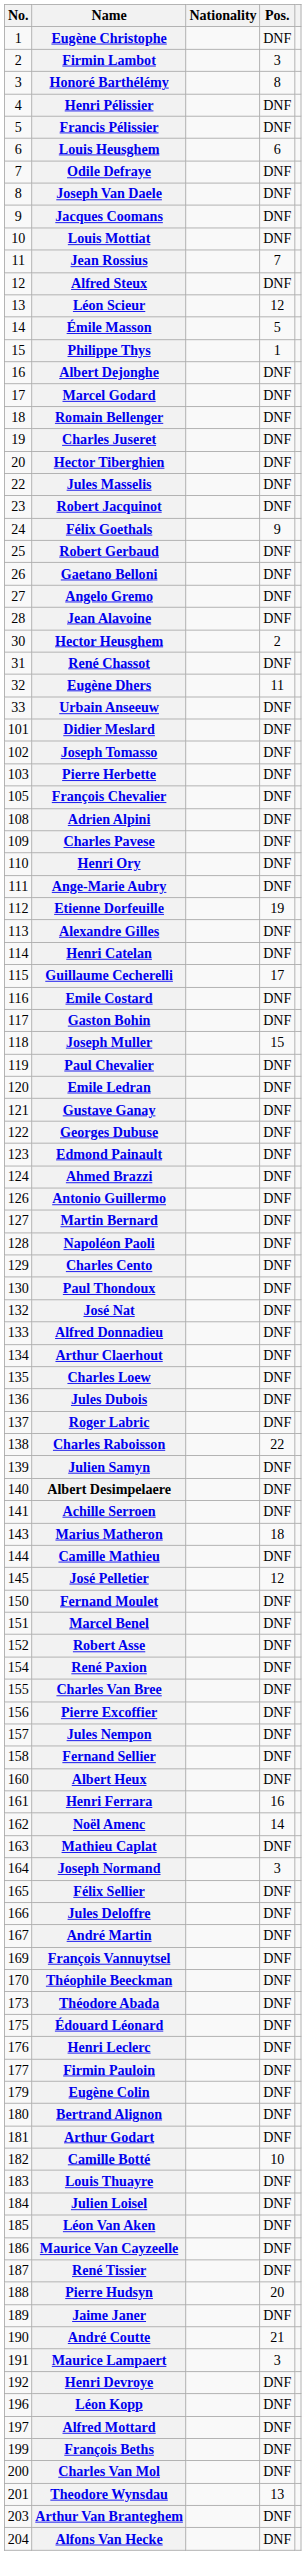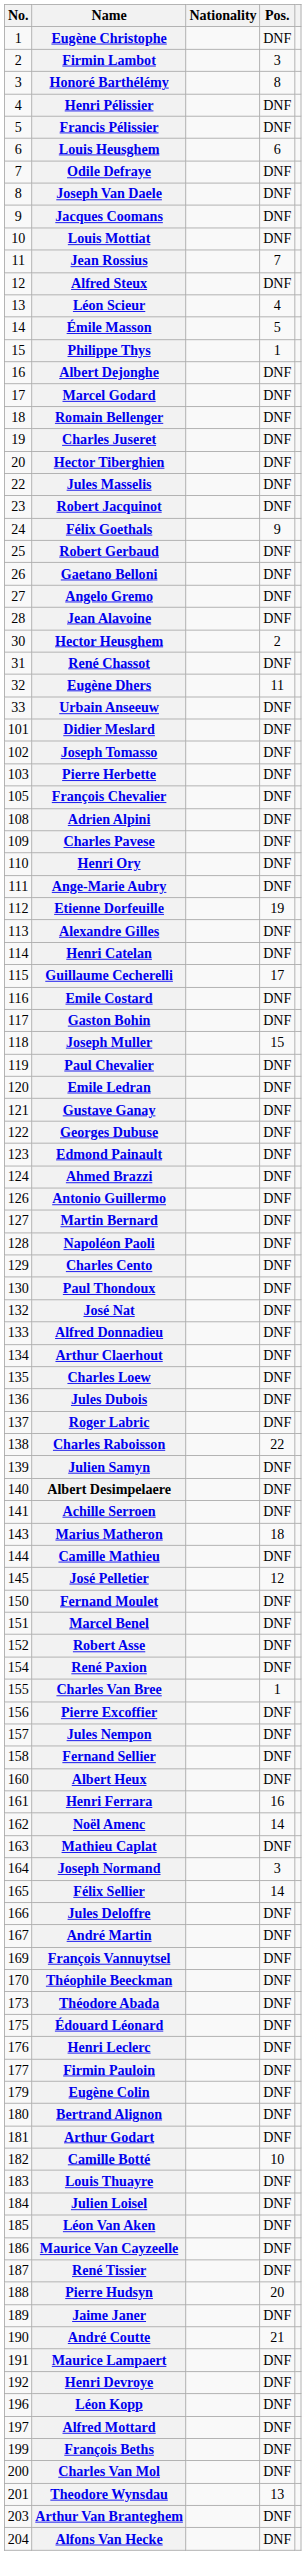 <table class="wikitable plainrowheaders sortable">
 <tr>
 <th scope="col">No.</th>
 <th scope="col">Name</th>
 <th scope="col">Nationality</th>
 <th scope="col" data-sort-type="number">Pos.</th>
 <th scope="col" class="unsortable"></th>
 </tr>
 <tr>
 <td style="text-align:center;">1</td>
 <th scope="row"><a href='#'>Eugène Christophe</a></th>
 <td></td>
 <td style="text-align:center;" data-sort-value="23">DNF</td>
 <td style="text-align:center;"></td>
 </tr>
 <tr>
 <td style="text-align:center;">2</td>
 <th scope="row"><a href='#'>Firmin Lambot</a></th>
 <td></td>
 <td style="text-align:center;" data-sort-value="3">3</td>
 <td style="text-align:center;"></td>
 </tr>
 <tr>
 <td style="text-align:center;">3</td>
 <th scope="row"><a href='#'>Honoré Barthélémy</a></th>
 <td></td>
 <td style="text-align:center;" data-sort-value="8">8</td>
 <td style="text-align:center;"></td>
 </tr>
 <tr>
 <td style="text-align:center;">4</td>
 <th scope="row"><a href='#'>Henri Pélissier</a></th>
 <td></td>
 <td style="text-align:center;" data-sort-value="23">DNF</td>
 <td style="text-align:center;"></td>
 </tr>
 <tr>
 <td style="text-align:center;">5</td>
 <th scope="row"><a href='#'>Francis Pélissier</a></th>
 <td></td>
 <td style="text-align:center;" data-sort-value="23">DNF</td>
 <td style="text-align:center;"></td>
 </tr>
 <tr>
 <td style="text-align:center;">6</td>
 <th scope="row"><a href='#'>Louis Heusghem</a></th>
 <td></td>
 <td style="text-align:center;" data-sort-value="6">6</td>
 <td style="text-align:center;"></td>
 </tr>
 <tr>
 <td style="text-align:center;">7</td>
 <th scope="row"><a href='#'>Odile Defraye</a></th>
 <td></td>
 <td style="text-align:center;" data-sort-value="23">DNF</td>
 <td style="text-align:center;"></td>
 </tr>
 <tr>
 <td style="text-align:center;">8</td>
 <th scope="row"><a href='#'>Joseph Van Daele</a></th>
 <td></td>
 <td style="text-align:center;" data-sort-value="23">DNF</td>
 <td style="text-align:center;"></td>
 </tr>
 <tr>
 <td style="text-align:center;">9</td>
 <th scope="row"><a href='#'>Jacques Coomans</a></th>
 <td></td>
 <td style="text-align:center;" data-sort-value="23">DNF</td>
 <td style="text-align:center;"></td>
 </tr>
 <tr>
 <td style="text-align:center;">10</td>
 <th scope="row"><a href='#'>Louis Mottiat</a></th>
 <td></td>
 <td style="text-align:center;" data-sort-value="23">DNF</td>
 <td style="text-align:center;"></td>
 </tr>
 <tr>
 <td style="text-align:center;">11</td>
 <th scope="row"><a href='#'>Jean Rossius</a></th>
 <td></td>
 <td style="text-align:center;" data-sort-value="7">7</td>
 <td style="text-align:center;"></td>
 </tr>
 <tr>
 <td style="text-align:center;">12</td>
 <th scope="row"><a href='#'>Alfred Steux</a></th>
 <td></td>
 <td style="text-align:center;" data-sort-value="23">DNF</td>
 <td style="text-align:center;"></td>
 </tr>
 <tr>
 <td style="text-align:center;">13</td>
 <th scope="row"><a href='#'>Léon Scieur</a></th>
 <td></td>
-<td style="text-align:center;" data-sort-value="12">12</td>
+<td style="text-align:center;" data-sort-value="4">4</td>
 <td style="text-align:center;"></td>
 </tr>
 <tr>
 <td style="text-align:center;">14</td>
 <th scope="row"><a href='#'>Émile Masson</a></th>
 <td></td>
 <td style="text-align:center;" data-sort-value="5">5</td>
 <td style="text-align:center;"></td>
 </tr>
 <tr>
 <td style="text-align:center;">15</td>
 <th scope="row"><a href='#'>Philippe Thys</a></th>
 <td></td>
 <td style="text-align:center;" data-sort-value="1">1</td>
 <td style="text-align:center;"></td>
 </tr>
 <tr>
 <td style="text-align:center;">16</td>
 <th scope="row"><a href='#'>Albert Dejonghe</a></th>
 <td></td>
 <td style="text-align:center;" data-sort-value="23">DNF</td>
 <td style="text-align:center;"></td>
 </tr>
 <tr>
 <td style="text-align:center;">17</td>
 <th scope="row"><a href='#'>Marcel Godard</a></th>
 <td></td>
 <td style="text-align:center;" data-sort-value="23">DNF</td>
 <td style="text-align:center;"></td>
 </tr>
 <tr>
 <td style="text-align:center;">18</td>
 <th scope="row"><a href='#'>Romain Bellenger</a></th>
 <td></td>
 <td style="text-align:center;" data-sort-value="23">DNF</td>
 <td style="text-align:center;"></td>
 </tr>
 <tr>
 <td style="text-align:center;">19</td>
 <th scope="row"><a href='#'>Charles Juseret</a></th>
 <td></td>
 <td style="text-align:center;" data-sort-value="23">DNF</td>
 <td style="text-align:center;"></td>
 </tr>
 <tr>
 <td style="text-align:center;">20</td>
 <th scope="row"><a href='#'>Hector Tiberghien</a></th>
 <td></td>
 <td style="text-align:center;" data-sort-value="23">DNF</td>
 <td style="text-align:center;"></td>
 </tr>
 <tr>
 <td style="text-align:center;">22</td>
 <th scope="row"><a href='#'>Jules Masselis</a></th>
 <td></td>
 <td style="text-align:center;" data-sort-value="23">DNF</td>
 <td style="text-align:center;"></td>
 </tr>
 <tr>
 <td style="text-align:center;">23</td>
 <th scope="row"><a href='#'>Robert Jacquinot</a></th>
 <td></td>
 <td style="text-align:center;" data-sort-value="23">DNF</td>
 <td style="text-align:center;"></td>
 </tr>
 <tr>
 <td style="text-align:center;">24</td>
 <th scope="row"><a href='#'>Félix Goethals</a></th>
 <td></td>
 <td style="text-align:center;" data-sort-value="9">9</td>
 <td style="text-align:center;"></td>
 </tr>
 <tr>
 <td style="text-align:center;">25</td>
 <th scope="row"><a href='#'>Robert Gerbaud</a></th>
 <td></td>
 <td style="text-align:center;" data-sort-value="23">DNF</td>
 <td style="text-align:center;"></td>
 </tr>
 <tr>
 <td style="text-align:center;">26</td>
 <th scope="row"><a href='#'>Gaetano Belloni</a></th>
 <td></td>
 <td style="text-align:center;" data-sort-value="23">DNF</td>
 <td style="text-align:center;"></td>
 </tr>
 <tr>
 <td style="text-align:center;">27</td>
 <th scope="row"><a href='#'>Angelo Gremo</a></th>
 <td></td>
 <td style="text-align:center;" data-sort-value="23">DNF</td>
 <td style="text-align:center;"></td>
 </tr>
 <tr>
 <td style="text-align:center;">28</td>
 <th scope="row"><a href='#'>Jean Alavoine</a></th>
 <td></td>
 <td style="text-align:center;" data-sort-value="23">DNF</td>
 <td style="text-align:center;"></td>
 </tr>
 <tr>
 <td style="text-align:center;">30</td>
 <th scope="row"><a href='#'>Hector Heusghem</a></th>
 <td></td>
 <td style="text-align:center;" data-sort-value="2">2</td>
 <td style="text-align:center;"></td>
 </tr>
 <tr>
 <td style="text-align:center;">31</td>
 <th scope="row"><a href='#'>René Chassot</a></th>
 <td></td>
 <td style="text-align:center;" data-sort-value="23">DNF</td>
 <td style="text-align:center;"></td>
 </tr>
 <tr>
 <td style="text-align:center;">32</td>
 <th scope="row"><a href='#'>Eugène Dhers</a></th>
 <td></td>
 <td style="text-align:center;" data-sort-value="11">11</td>
 <td style="text-align:center;"></td>
 </tr>
 <tr>
 <td style="text-align:center;">33</td>
 <th scope="row"><a href='#'>Urbain Anseeuw</a></th>
 <td></td>
 <td style="text-align:center;" data-sort-value="23">DNF</td>
 <td style="text-align:center;"></td>
 </tr>
 <tr>
 <td style="text-align:center;">101</td>
 <th scope="row"><a href='#'>Didier Meslard</a></th>
 <td></td>
 <td style="text-align:center;" data-sort-value="23">DNF</td>
 <td style="text-align:center;"></td>
 </tr>
 <tr>
 <td style="text-align:center;">102</td>
 <th scope="row"><a href='#'>Joseph Tomasso</a></th>
 <td></td>
 <td style="text-align:center;" data-sort-value="23">DNF</td>
 <td style="text-align:center;"></td>
 </tr>
 <tr>
 <td style="text-align:center;">103</td>
 <th scope="row"><a href='#'>Pierre Herbette</a></th>
 <td></td>
 <td style="text-align:center;" data-sort-value="23">DNF</td>
 <td style="text-align:center;"></td>
 </tr>
 <tr>
 <td style="text-align:center;">105</td>
 <th scope="row"><a href='#'>François Chevalier</a></th>
 <td></td>
 <td style="text-align:center;" data-sort-value="23">DNF</td>
 <td style="text-align:center;"></td>
 </tr>
 <tr>
 <td style="text-align:center;">108</td>
 <th scope="row"><a href='#'>Adrien Alpini</a></th>
 <td></td>
 <td style="text-align:center;" data-sort-value="23">DNF</td>
 <td style="text-align:center;"></td>
 </tr>
 <tr>
 <td style="text-align:center;">109</td>
 <th scope="row"><a href='#'>Charles Pavese</a></th>
 <td></td>
 <td style="text-align:center;" data-sort-value="23">DNF</td>
 <td style="text-align:center;"></td>
 </tr>
 <tr>
 <td style="text-align:center;">110</td>
 <th scope="row"><a href='#'>Henri Ory</a></th>
 <td></td>
 <td style="text-align:center;" data-sort-value="23">DNF</td>
 <td style="text-align:center;"></td>
 </tr>
 <tr>
 <td style="text-align:center;">111</td>
 <th scope="row"><a href='#'>Ange-Marie Aubry</a></th>
 <td></td>
 <td style="text-align:center;" data-sort-value="23">DNF</td>
 <td style="text-align:center;"></td>
 </tr>
 <tr>
 <td style="text-align:center;">112</td>
 <th scope="row"><a href='#'>Etienne Dorfeuille</a></th>
 <td></td>
 <td style="text-align:center;" data-sort-value="19">19</td>
 <td style="text-align:center;"></td>
 </tr>
 <tr>
 <td style="text-align:center;">113</td>
 <th scope="row"><a href='#'>Alexandre Gilles</a></th>
 <td></td>
 <td style="text-align:center;" data-sort-value="23">DNF</td>
 <td style="text-align:center;"></td>
 </tr>
 <tr>
 <td style="text-align:center;">114</td>
 <th scope="row"><a href='#'>Henri Catelan</a></th>
 <td></td>
 <td style="text-align:center;" data-sort-value="23">DNF</td>
 <td style="text-align:center;"></td>
 </tr>
 <tr>
 <td style="text-align:center;">115</td>
 <th scope="row"><a href='#'>Guillaume Cecherelli</a></th>
 <td></td>
 <td style="text-align:center;" data-sort-value="17">17</td>
 <td style="text-align:center;"></td>
 </tr>
 <tr>
 <td style="text-align:center;">116</td>
 <th scope="row"><a href='#'>Emile Costard</a></th>
 <td></td>
 <td style="text-align:center;" data-sort-value="23">DNF</td>
 <td style="text-align:center;"></td>
 </tr>
 <tr>
 <td style="text-align:center;">117</td>
 <th scope="row"><a href='#'>Gaston Bohin</a></th>
 <td></td>
 <td style="text-align:center;" data-sort-value="23">DNF</td>
 <td style="text-align:center;"></td>
 </tr>
 <tr>
 <td style="text-align:center;">118</td>
 <th scope="row"><a href='#'>Joseph Muller</a></th>
 <td></td>
 <td style="text-align:center;" data-sort-value="15">15</td>
 <td style="text-align:center;"></td>
 </tr>
 <tr>
 <td style="text-align:center;">119</td>
 <th scope="row"><a href='#'>Paul Chevalier</a></th>
 <td></td>
 <td style="text-align:center;" data-sort-value="23">DNF</td>
 <td style="text-align:center;"></td>
 </tr>
 <tr>
 <td style="text-align:center;">120</td>
 <th scope="row"><a href='#'>Emile Ledran</a></th>
 <td></td>
 <td style="text-align:center;" data-sort-value="23">DNF</td>
 <td style="text-align:center;"></td>
 </tr>
 <tr>
 <td style="text-align:center;">121</td>
 <th scope="row"><a href='#'>Gustave Ganay</a></th>
 <td></td>
 <td style="text-align:center;" data-sort-value="23">DNF</td>
 <td style="text-align:center;"></td>
 </tr>
 <tr>
 <td style="text-align:center;">122</td>
 <th scope="row"><a href='#'>Georges Dubuse</a></th>
 <td></td>
 <td style="text-align:center;" data-sort-value="23">DNF</td>
 <td style="text-align:center;"></td>
 </tr>
 <tr>
 <td style="text-align:center;">123</td>
 <th scope="row"><a href='#'>Edmond Painault</a></th>
 <td></td>
 <td style="text-align:center;" data-sort-value="23">DNF</td>
 <td style="text-align:center;"></td>
 </tr>
 <tr>
 <td style="text-align:center;">124</td>
 <th scope="row"><a href='#'>Ahmed Brazzi</a></th>
 <td></td>
 <td style="text-align:center;" data-sort-value="23">DNF</td>
 <td style="text-align:center;"></td>
 </tr>
 <tr>
 <td style="text-align:center;">126</td>
 <th scope="row"><a href='#'>Antonio Guillermo</a></th>
 <td></td>
 <td style="text-align:center;" data-sort-value="23">DNF</td>
 <td style="text-align:center;"></td>
 </tr>
 <tr>
 <td style="text-align:center;">127</td>
 <th scope="row"><a href='#'>Martin Bernard</a></th>
 <td></td>
 <td style="text-align:center;" data-sort-value="23">DNF</td>
 <td style="text-align:center;"></td>
 </tr>
 <tr>
 <td style="text-align:center;">128</td>
 <th scope="row"><a href='#'>Napoléon Paoli</a></th>
 <td></td>
 <td style="text-align:center;" data-sort-value="23">DNF</td>
 <td style="text-align:center;"></td>
 </tr>
 <tr>
 <td style="text-align:center;">129</td>
 <th scope="row"><a href='#'>Charles Cento</a></th>
 <td></td>
 <td style="text-align:center;" data-sort-value="23">DNF</td>
 <td style="text-align:center;"></td>
 </tr>
 <tr>
 <td style="text-align:center;">130</td>
 <th scope="row"><a href='#'>Paul Thondoux</a></th>
 <td></td>
 <td style="text-align:center;" data-sort-value="23">DNF</td>
 <td style="text-align:center;"></td>
 </tr>
 <tr>
 <td style="text-align:center;">132</td>
 <th scope="row"><a href='#'>José Nat</a></th>
 <td></td>
 <td style="text-align:center;" data-sort-value="23">DNF</td>
 <td style="text-align:center;"></td>
 </tr>
 <tr>
 <td style="text-align:center;">133</td>
 <th scope="row"><a href='#'>Alfred Donnadieu</a></th>
 <td></td>
 <td style="text-align:center;" data-sort-value="23">DNF</td>
 <td style="text-align:center;"></td>
 </tr>
 <tr>
 <td style="text-align:center;">134</td>
 <th scope="row"><a href='#'>Arthur Claerhout</a></th>
 <td></td>
 <td style="text-align:center;" data-sort-value="23">DNF</td>
 <td style="text-align:center;"></td>
 </tr>
 <tr>
 <td style="text-align:center;">135</td>
 <th scope="row"><a href='#'>Charles Loew</a></th>
 <td></td>
 <td style="text-align:center;" data-sort-value="23">DNF</td>
 <td style="text-align:center;"></td>
 </tr>
 <tr>
 <td style="text-align:center;">136</td>
 <th scope="row"><a href='#'>Jules Dubois</a></th>
 <td></td>
 <td style="text-align:center;" data-sort-value="23">DNF</td>
 <td style="text-align:center;"></td>
 </tr>
 <tr>
 <td style="text-align:center;">137</td>
 <th scope="row"><a href='#'>Roger Labric</a></th>
 <td></td>
 <td style="text-align:center;" data-sort-value="23">DNF</td>
 <td style="text-align:center;"></td>
 </tr>
 <tr>
 <td style="text-align:center;">138</td>
 <th scope="row"><a href='#'>Charles Raboisson</a></th>
 <td></td>
 <td style="text-align:center;" data-sort-value="22">22</td>
 <td style="text-align:center;"></td>
 </tr>
 <tr>
 <td style="text-align:center;">139</td>
 <th scope="row"><a href='#'>Julien Samyn</a></th>
 <td></td>
 <td style="text-align:center;" data-sort-value="23">DNF</td>
 <td style="text-align:center;"></td>
 </tr>
 <tr>
 <td style="text-align:center;">140</td>
 <th scope="row">Albert Desimpelaere</th>
 <td></td>
 <td style="text-align:center;" data-sort-value="23">DNF</td>
 <td style="text-align:center;"></td>
 </tr>
 <tr>
 <td style="text-align:center;">141</td>
 <th scope="row"><a href='#'>Achille Serroen</a></th>
 <td></td>
 <td style="text-align:center;" data-sort-value="23">DNF</td>
 <td style="text-align:center;"></td>
 </tr>
 <tr>
 <td style="text-align:center;">143</td>
 <th scope="row"><a href='#'>Marius Matheron</a></th>
 <td></td>
 <td style="text-align:center;" data-sort-value="18">18</td>
 <td style="text-align:center;"></td>
 </tr>
 <tr>
 <td style="text-align:center;">144</td>
 <th scope="row"><a href='#'>Camille Mathieu</a></th>
 <td></td>
 <td style="text-align:center;" data-sort-value="23">DNF</td>
 <td style="text-align:center;"></td>
 </tr>
 <tr>
 <td style="text-align:center;">145</td>
 <th scope="row"><a href='#'>José Pelletier</a></th>
 <td></td>
 <td style="text-align:center;" data-sort-value="12">12</td>
 <td style="text-align:center;"></td>
 </tr>
 <tr>
 <td style="text-align:center;">150</td>
 <th scope="row"><a href='#'>Fernand Moulet</a></th>
 <td></td>
 <td style="text-align:center;" data-sort-value="23">DNF</td>
 <td style="text-align:center;"></td>
 </tr>
 <tr>
 <td style="text-align:center;">151</td>
 <th scope="row"><a href='#'>Marcel Benel</a></th>
 <td></td>
 <td style="text-align:center;" data-sort-value="23">DNF</td>
 <td style="text-align:center;"></td>
 </tr>
 <tr>
 <td style="text-align:center;">152</td>
 <th scope="row"><a href='#'>Robert Asse</a></th>
 <td></td>
 <td style="text-align:center;" data-sort-value="23">DNF</td>
 <td style="text-align:center;"></td>
 </tr>
 <tr>
 <td style="text-align:center;">154</td>
 <th scope="row"><a href='#'>René Paxion</a></th>
 <td></td>
 <td style="text-align:center;" data-sort-value="23">DNF</td>
 <td style="text-align:center;"></td>
 </tr>
 <tr>
 <td style="text-align:center;">155</td>
 <th scope="row"><a href='#'>Charles Van Bree</a></th>
 <td></td>
-<td style="text-align:center;" data-sort-value="23">DNF</td>
+<td style="text-align:center;" data-sort-value="1">1</td>
 <td style="text-align:center;"></td>
 </tr>
 <tr>
 <td style="text-align:center;">156</td>
 <th scope="row"><a href='#'>Pierre Excoffier</a></th>
 <td></td>
 <td style="text-align:center;" data-sort-value="23">DNF</td>
 <td style="text-align:center;"></td>
 </tr>
 <tr>
 <td style="text-align:center;">157</td>
 <th scope="row"><a href='#'>Jules Nempon</a></th>
 <td></td>
 <td style="text-align:center;" data-sort-value="23">DNF</td>
 <td style="text-align:center;"></td>
 </tr>
 <tr>
 <td style="text-align:center;">158</td>
 <th scope="row"><a href='#'>Fernand Sellier</a></th>
 <td></td>
 <td style="text-align:center;" data-sort-value="23">DNF</td>
 <td style="text-align:center;"></td>
 </tr>
 <tr>
 <td style="text-align:center;">160</td>
 <th scope="row"><a href='#'>Albert Heux</a></th>
 <td></td>
 <td style="text-align:center;" data-sort-value="23">DNF</td>
 <td style="text-align:center;"></td>
 </tr>
 <tr>
 <td style="text-align:center;">161</td>
 <th scope="row"><a href='#'>Henri Ferrara</a></th>
 <td></td>
 <td style="text-align:center;" data-sort-value="16">16</td>
 <td style="text-align:center;"></td>
 </tr>
 <tr>
 <td style="text-align:center;">162</td>
 <th scope="row"><a href='#'>Noël Amenc</a></th>
 <td></td>
 <td style="text-align:center;" data-sort-value="14">14</td>
 <td style="text-align:center;"></td>
 </tr>
 <tr>
 <td style="text-align:center;">163</td>
 <th scope="row"><a href='#'>Mathieu Caplat</a></th>
 <td></td>
 <td style="text-align:center;" data-sort-value="23">DNF</td>
 <td style="text-align:center;"></td>
 </tr>
 <tr>
 <td style="text-align:center;">164</td>
 <th scope="row"><a href='#'>Joseph Normand</a></th>
 <td></td>
 <td style="text-align:center;" data-sort-value="3">3</td>
 <td style="text-align:center;"></td>
 </tr>
 <tr>
 <td style="text-align:center;">165</td>
 <th scope="row"><a href='#'>Félix Sellier</a></th>
 <td></td>
-<td style="text-align:center;" data-sort-value="23">DNF</td>
+<td style="text-align:center;" data-sort-value="14">14</td>
 <td style="text-align:center;"></td>
 </tr>
 <tr>
 <td style="text-align:center;">166</td>
 <th scope="row"><a href='#'>Jules Deloffre</a></th>
 <td></td>
 <td style="text-align:center;" data-sort-value="23">DNF</td>
 <td style="text-align:center;"></td>
 </tr>
 <tr>
 <td style="text-align:center;">167</td>
 <th scope="row"><a href='#'>André Martin</a></th>
 <td></td>
 <td style="text-align:center;" data-sort-value="23">DNF</td>
 <td style="text-align:center;"></td>
 </tr>
 <tr>
 <td style="text-align:center;">169</td>
 <th scope="row"><a href='#'>François Vannuytsel</a></th>
 <td></td>
 <td style="text-align:center;" data-sort-value="23">DNF</td>
 <td style="text-align:center;"></td>
 </tr>
 <tr>
 <td style="text-align:center;">170</td>
 <th scope="row"><a href='#'>Théophile Beeckman</a></th>
 <td></td>
 <td style="text-align:center;" data-sort-value="23">DNF</td>
 <td style="text-align:center;"></td>
 </tr>
 <tr>
 <td style="text-align:center;">173</td>
 <th scope="row"><a href='#'>Théodore Abada</a></th>
 <td></td>
 <td style="text-align:center;" data-sort-value="23">DNF</td>
 <td style="text-align:center;"></td>
 </tr>
 <tr>
 <td style="text-align:center;">175</td>
 <th scope="row"><a href='#'>Édouard Léonard</a></th>
 <td></td>
 <td style="text-align:center;" data-sort-value="23">DNF</td>
 <td style="text-align:center;"></td>
 </tr>
 <tr>
 <td style="text-align:center;">176</td>
 <th scope="row"><a href='#'>Henri Leclerc</a></th>
 <td></td>
 <td style="text-align:center;" data-sort-value="23">DNF</td>
 <td style="text-align:center;"></td>
 </tr>
 <tr>
 <td style="text-align:center;">177</td>
 <th scope="row"><a href='#'>Firmin Pauloin</a></th>
 <td></td>
 <td style="text-align:center;" data-sort-value="23">DNF</td>
 <td style="text-align:center;"></td>
 </tr>
 <tr>
 <td style="text-align:center;">179</td>
 <th scope="row"><a href='#'>Eugène Colin</a></th>
 <td></td>
 <td style="text-align:center;" data-sort-value="23">DNF</td>
 <td style="text-align:center;"></td>
 </tr>
 <tr>
 <td style="text-align:center;">180</td>
 <th scope="row"><a href='#'>Bertrand Alignon</a></th>
 <td></td>
 <td style="text-align:center;" data-sort-value="23">DNF</td>
 <td style="text-align:center;"></td>
 </tr>
 <tr>
 <td style="text-align:center;">181</td>
 <th scope="row"><a href='#'>Arthur Godart</a></th>
 <td></td>
 <td style="text-align:center;" data-sort-value="23">DNF</td>
 <td style="text-align:center;"></td>
 </tr>
 <tr>
 <td style="text-align:center;">182</td>
 <th scope="row"><a href='#'>Camille Botté</a></th>
 <td></td>
 <td style="text-align:center;" data-sort-value="10">10</td>
 <td style="text-align:center;"></td>
 </tr>
 <tr>
 <td style="text-align:center;">183</td>
 <th scope="row"><a href='#'>Louis Thuayre</a></th>
 <td></td>
 <td style="text-align:center;" data-sort-value="23">DNF</td>
 <td style="text-align:center;"></td>
 </tr>
 <tr>
 <td style="text-align:center;">184</td>
 <th scope="row"><a href='#'>Julien Loisel</a></th>
 <td></td>
 <td style="text-align:center;" data-sort-value="23">DNF</td>
 <td style="text-align:center;"></td>
 </tr>
 <tr>
 <td style="text-align:center;">185</td>
 <th scope="row"><a href='#'>Léon Van Aken</a></th>
 <td></td>
 <td style="text-align:center;" data-sort-value="23">DNF</td>
 <td style="text-align:center;"></td>
 </tr>
 <tr>
 <td style="text-align:center;">186</td>
 <th scope="row"><a href='#'>Maurice Van Cayzeelle</a></th>
 <td></td>
 <td style="text-align:center;" data-sort-value="23">DNF</td>
 <td style="text-align:center;"></td>
 </tr>
 <tr>
 <td style="text-align:center;">187</td>
 <th scope="row"><a href='#'>René Tissier</a></th>
 <td></td>
 <td style="text-align:center;" data-sort-value="23">DNF</td>
 <td style="text-align:center;"></td>
 </tr>
 <tr>
 <td style="text-align:center;">188</td>
 <th scope="row"><a href='#'>Pierre Hudsyn</a></th>
 <td></td>
 <td style="text-align:center;" data-sort-value="20">20</td>
 <td style="text-align:center;"></td>
 </tr>
 <tr>
 <td style="text-align:center;">189</td>
 <th scope="row"><a href='#'>Jaime Janer</a></th>
 <td></td>
 <td style="text-align:center;" data-sort-value="23">DNF</td>
 <td style="text-align:center;"></td>
 </tr>
 <tr>
 <td style="text-align:center;">190</td>
 <th scope="row"><a href='#'>André Coutte</a></th>
 <td></td>
 <td style="text-align:center;" data-sort-value="21">21</td>
 <td style="text-align:center;"></td>
 </tr>
 <tr>
 <td style="text-align:center;">191</td>
 <th scope="row"><a href='#'>Maurice Lampaert</a></th>
 <td></td>
-<td style="text-align:center;" data-sort-value="3">3</td>
+<td style="text-align:center;" data-sort-value="23">DNF</td>
 <td style="text-align:center;"></td>
 </tr>
 <tr>
 <td style="text-align:center;">192</td>
 <th scope="row"><a href='#'>Henri Devroye</a></th>
 <td></td>
 <td style="text-align:center;" data-sort-value="23">DNF</td>
 <td style="text-align:center;"></td>
 </tr>
 <tr>
 <td style="text-align:center;">196</td>
 <th scope="row"><a href='#'>Léon Kopp</a></th>
 <td></td>
 <td style="text-align:center;" data-sort-value="23">DNF</td>
 <td style="text-align:center;"></td>
 </tr>
 <tr>
 <td style="text-align:center;">197</td>
 <th scope="row"><a href='#'>Alfred Mottard</a></th>
 <td></td>
 <td style="text-align:center;" data-sort-value="23">DNF</td>
 <td style="text-align:center;"></td>
 </tr>
 <tr>
 <td style="text-align:center;">199</td>
 <th scope="row"><a href='#'>François Beths</a></th>
 <td></td>
 <td style="text-align:center;" data-sort-value="23">DNF</td>
 <td style="text-align:center;"></td>
 </tr>
 <tr>
 <td style="text-align:center;">200</td>
 <th scope="row"><a href='#'>Charles Van Mol</a></th>
 <td></td>
 <td style="text-align:center;" data-sort-value="23">DNF</td>
 <td style="text-align:center;"></td>
 </tr>
 <tr>
 <td style="text-align:center;">201</td>
 <th scope="row"><a href='#'>Theodore Wynsdau</a></th>
 <td></td>
 <td style="text-align:center;" data-sort-value="13">13</td>
 <td style="text-align:center;"></td>
 </tr>
 <tr>
 <td style="text-align:center;">203</td>
 <th scope="row"><a href='#'>Arthur Van Branteghem</a></th>
 <td></td>
 <td style="text-align:center;" data-sort-value="23">DNF</td>
 <td style="text-align:center;"></td>
 </tr>
 <tr>
 <td style="text-align:center;">204</td>
 <th scope="row"><a href='#'>Alfons Van Hecke</a></th>
 <td></td>
 <td style="text-align:center;" data-sort-value="23">DNF</td>
 <td style="text-align:center;"></td>
 </tr>
 </table>
